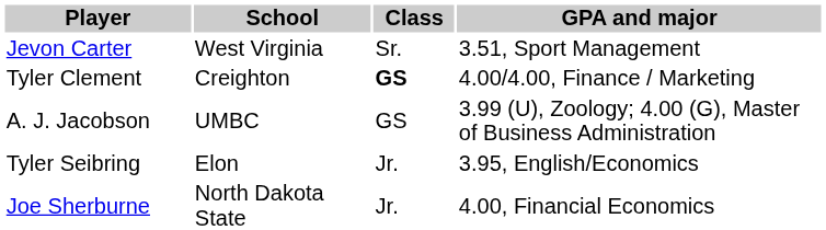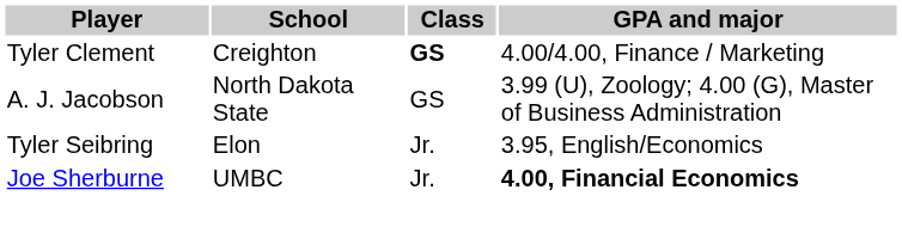 <table style="width:600px" "border:'1' 'solid' 'gray' ">
 <tr>
 <th style="background:#ccc; width:23%;">Player</th>
 <th style="background:#ccc; width:22%;">School</th>
 <th style="background:#ccc; width:10%;">Class</th>
 <th style="background:#ccc; width:45%;">GPA and major</th>
-</tr>
-<tr>
-<td><a href='#'>Jevon Carter</a></td>
-<td>West Virginia</td>
-<td>Sr.</td>
-<td>3.51, Sport Management</td>
 </tr>
 <tr>
 <td>Tyler Clement</td>
 <td>Creighton</td>
 <td><strong>GS</strong></td>
 <td>4.00/4.00, Finance / Marketing</td>
 </tr>
 <tr>
 <td>A. J. Jacobson</td>
-<td>UMBC</td>
+<td>North Dakota State</td>
 <td>GS</td>
 <td>3.99 (U), Zoology; 4.00 (G), Master of Business Administration</td>
 </tr>
 <tr>
 <td>Tyler Seibring</td>
 <td>Elon</td>
 <td>Jr.</td>
 <td>3.95, English/Economics</td>
 </tr>
 <tr>
 <td><a href='#'>Joe Sherburne</a></td>
-<td>North Dakota State</td>
+<td>UMBC</td>
 <td>Jr.</td>
-<td>4.00, Financial Economics</td>
+<td><strong>4.00, Financial Economics</strong></td>
 </tr>
 </table>
